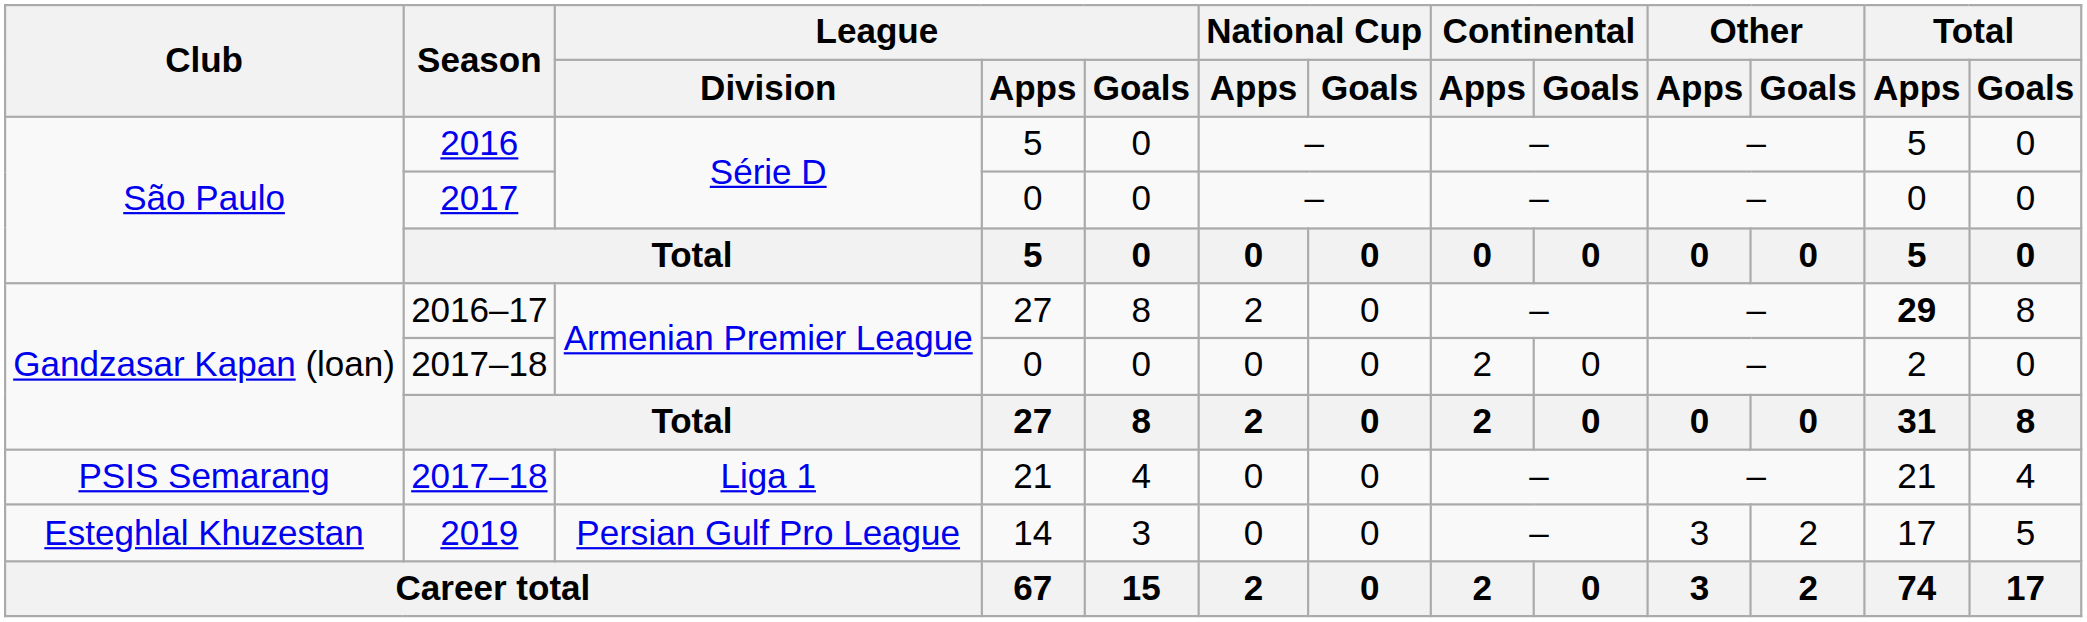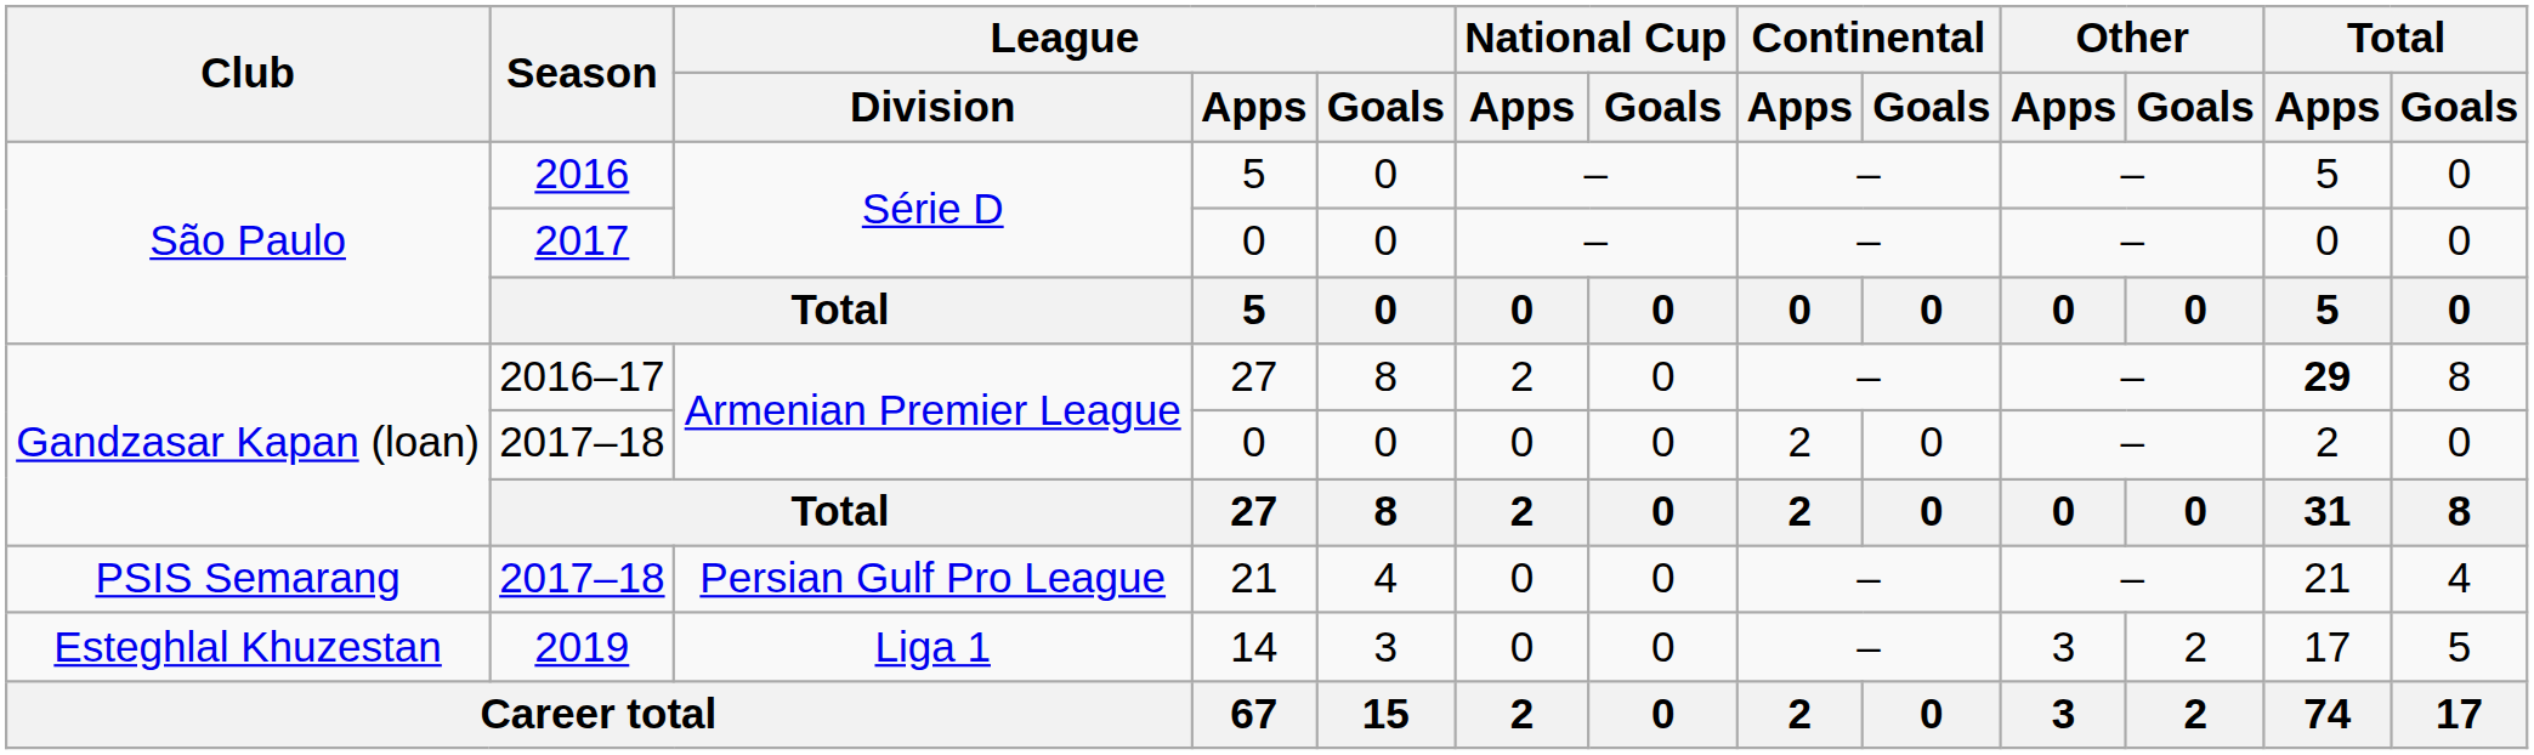 <table class="wikitable" style="text-align: center;">
 <tr>
 <th rowspan="2">Club</th>
 <th rowspan="2">Season</th>
 <th colspan="3">League</th>
 <th colspan="2">National Cup</th>
 <th colspan="2">Continental</th>
 <th colspan="2">Other</th>
 <th colspan="2">Total</th>
 </tr>
 <tr>
 <th>Division</th>
 <th>Apps</th>
 <th>Goals</th>
 <th>Apps</th>
 <th>Goals</th>
 <th>Apps</th>
 <th>Goals</th>
 <th>Apps</th>
 <th>Goals</th>
 <th>Apps</th>
 <th>Goals</th>
 </tr>
 <tr>
 <td rowspan="3" valign="center"><a href='#'>São Paulo</a></td>
 <td><a href='#'>2016</a></td>
 <td rowspan="2" valign="center"><a href='#'>Série D</a></td>
 <td>5</td>
 <td>0</td>
 <td colspan="2">–</td>
 <td colspan="2">–</td>
 <td colspan="2">–</td>
 <td>5</td>
 <td>0</td>
 </tr>
 <tr>
 <td><a href='#'>2017</a></td>
 <td>0</td>
 <td>0</td>
 <td colspan="2">–</td>
 <td colspan="2">–</td>
 <td colspan="2">–</td>
 <td>0</td>
 <td>0</td>
 </tr>
 <tr>
 <th colspan="2">Total</th>
 <th>5</th>
 <th>0</th>
 <th>0</th>
 <th>0</th>
 <th>0</th>
 <th>0</th>
 <th>0</th>
 <th>0</th>
 <th>5</th>
 <th>0</th>
 </tr>
 <tr>
 <td rowspan="3" valign="center"><a href='#'>Gandzasar Kapan</a> (loan)</td>
 <td>2016–17</td>
 <td rowspan="2" valign="center"><a href='#'>Armenian Premier League</a></td>
 <td>27</td>
 <td>8</td>
 <td>2</td>
 <td>0</td>
 <td colspan="2">–</td>
 <td colspan="2">–</td>
 <td><strong>29</strong></td>
 <td>8</td>
 </tr>
 <tr>
 <td>2017–18</td>
 <td>0</td>
 <td>0</td>
 <td>0</td>
 <td>0</td>
 <td>2</td>
 <td>0</td>
 <td colspan="2">–</td>
 <td>2</td>
 <td>0</td>
 </tr>
 <tr>
 <th colspan="2">Total</th>
 <th>27</th>
 <th>8</th>
 <th>2</th>
 <th>0</th>
 <th>2</th>
 <th>0</th>
 <th>0</th>
 <th>0</th>
 <th>31</th>
 <th>8</th>
 </tr>
 <tr>
 <td><a href='#'>PSIS Semarang</a></td>
 <td><a href='#'>2017–18</a></td>
-<td><a href='#'>Liga 1</a></td>
+<td><a href='#'>Persian Gulf Pro League</a></td>
 <td>21</td>
 <td>4</td>
 <td>0</td>
 <td>0</td>
 <td colspan="2">–</td>
 <td colspan="2">–</td>
 <td>21</td>
 <td>4</td>
 </tr>
 <tr>
 <td valign="center"><a href='#'>Esteghlal Khuzestan</a></td>
 <td><a href='#'>2019</a></td>
-<td><a href='#'>Persian Gulf Pro League</a></td>
+<td><a href='#'>Liga 1</a></td>
 <td>14</td>
 <td>3</td>
 <td>0</td>
 <td>0</td>
 <td colspan="2">–</td>
 <td>3</td>
 <td>2</td>
 <td>17</td>
 <td>5</td>
 </tr>
 <tr>
 <th colspan="3">Career total</th>
 <th>67</th>
 <th>15</th>
 <th>2</th>
 <th>0</th>
 <th>2</th>
 <th>0</th>
 <th>3</th>
 <th>2</th>
 <th>74</th>
 <th>17</th>
 </tr>
 </table>
